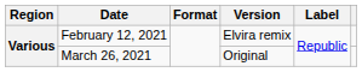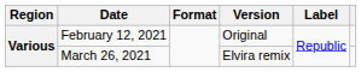 <table class="wikitable plainrowheaders">
 <tr>
 <th scope="col">Region</th>
 <th scope="col">Date</th>
 <th scope="col">Format</th>
 <th scope="col">Version</th>
 <th scope="col">Label</th>
 <th scope="col"></th>
 </tr>
 <tr>
 <th scope="row" rowspan="2">Various</th>
 <td>February 12, 2021</td>
 <td rowspan="2"></td>
-<td>Elvira remix</td>
+<td>Original</td>
 <td rowspan="2"><a href='#'>Republic</a></td>
 <td align="center"></td>
 </tr>
 <tr>
 <td>March 26, 2021</td>
-<td>Original</td>
+<td>Elvira remix</td>
 <td align="center"></td>
 </tr>
 </table>
